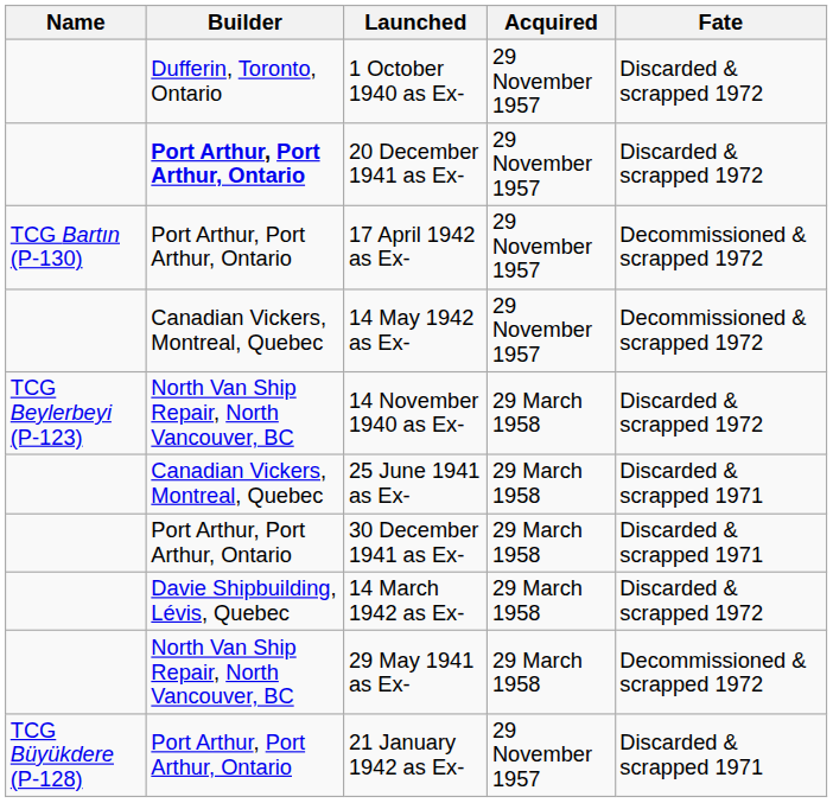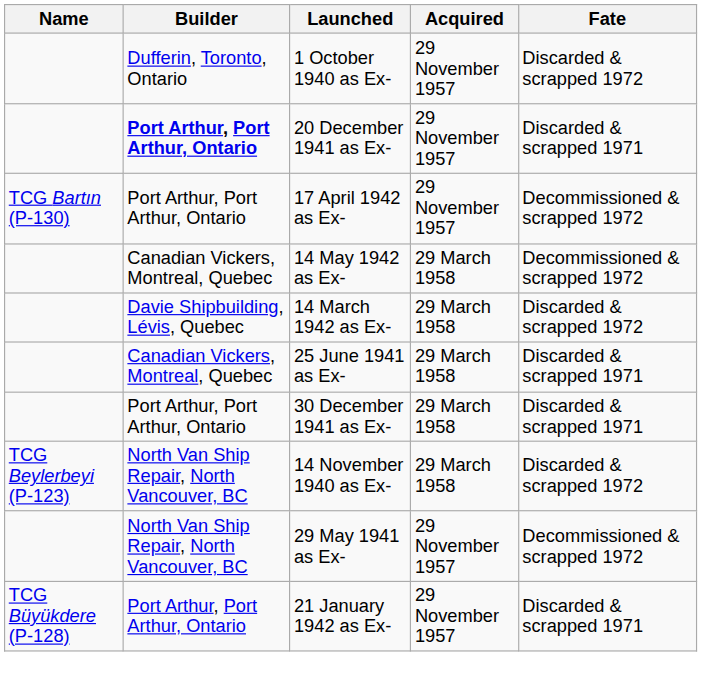 <table class="wikitable">
 <tr>
 <th>Name</th>
 <th>Builder</th>
 <th>Launched</th>
 <th>Acquired</th>
 <th>Fate</th>
 </tr>
 <tr>
 <td></td>
 <td> <a href='#'>Dufferin</a>, <a href='#'>Toronto</a>, Ontario</td>
 <td>1 October 1940 as Ex-</td>
 <td>29 November 1957</td>
 <td>Discarded & scrapped 1972</td>
 </tr>
 <tr>
 <td></td>
 <td><strong> <a href='#'>Port Arthur</a>, <a href='#'>Port Arthur, Ontario</a></strong></td>
 <td>20 December 1941 as Ex-</td>
 <td>29 November 1957</td>
-<td>Discarded & scrapped 1972</td>
+<td>Discarded & scrapped 1971</td>
 </tr>
 <tr>
 <td><a href='#'>TCG <em>Bartın</em> (P-130)</a></td>
 <td> Port Arthur, Port Arthur, Ontario</td>
 <td>17 April 1942 as Ex-</td>
 <td>29 November 1957</td>
 <td>Decommissioned & scrapped 1972</td>
 </tr>
 <tr>
 <td></td>
 <td> Canadian Vickers, Montreal, Quebec</td>
 <td>14 May 1942 as Ex-</td>
-<td>29 November 1957</td>
+<td>29 March 1958</td>
 <td>Decommissioned & scrapped 1972</td>
 </tr>
 <tr>
-<td><a href='#'>TCG <em>Beylerbeyi</em> (P-123)</a></td>
-<td> <a href='#'>North Van Ship Repair</a>, <a href='#'>North Vancouver, BC</a></td>
-<td>14 November 1940 as Ex-</td>
+<td></td>
+<td> <a href='#'>Davie Shipbuilding</a>, <a href='#'>Lévis</a>, Quebec</td>
+<td>14 March 1942 as Ex-</td>
 <td>29 March 1958</td>
 <td>Discarded & scrapped 1972</td>
 </tr>
 <tr>
 <td></td>
 <td> <a href='#'>Canadian Vickers</a>, <a href='#'>Montreal</a>, Quebec</td>
 <td>25 June 1941 as Ex-</td>
 <td>29 March 1958</td>
 <td>Discarded & scrapped 1971</td>
 </tr>
 <tr>
 <td></td>
 <td> Port Arthur, Port Arthur, Ontario</td>
 <td>30 December 1941 as Ex-</td>
 <td>29 March 1958</td>
 <td>Discarded & scrapped 1971</td>
 </tr>
 <tr>
-<td></td>
-<td> <a href='#'>Davie Shipbuilding</a>, <a href='#'>Lévis</a>, Quebec</td>
-<td>14 March 1942 as Ex-</td>
+<td><a href='#'>TCG <em>Beylerbeyi</em> (P-123)</a></td>
+<td> <a href='#'>North Van Ship Repair</a>, <a href='#'>North Vancouver, BC</a></td>
+<td>14 November 1940 as Ex-</td>
 <td>29 March 1958</td>
 <td>Discarded & scrapped 1972</td>
 </tr>
 <tr>
 <td></td>
 <td> <a href='#'>North Van Ship Repair</a>, <a href='#'>North Vancouver, BC</a></td>
 <td>29 May 1941 as Ex-</td>
-<td>29 March 1958</td>
+<td>29 November 1957</td>
 <td>Decommissioned & scrapped 1972</td>
 </tr>
 <tr>
 <td><a href='#'>TCG <em>Büyükdere</em> (P-128)</a></td>
 <td> <a href='#'>Port Arthur</a>, <a href='#'>Port Arthur, Ontario</a></td>
 <td>21 January 1942 as Ex-</td>
 <td>29 November 1957</td>
 <td>Discarded & scrapped 1971</td>
 </tr>
 </table>
